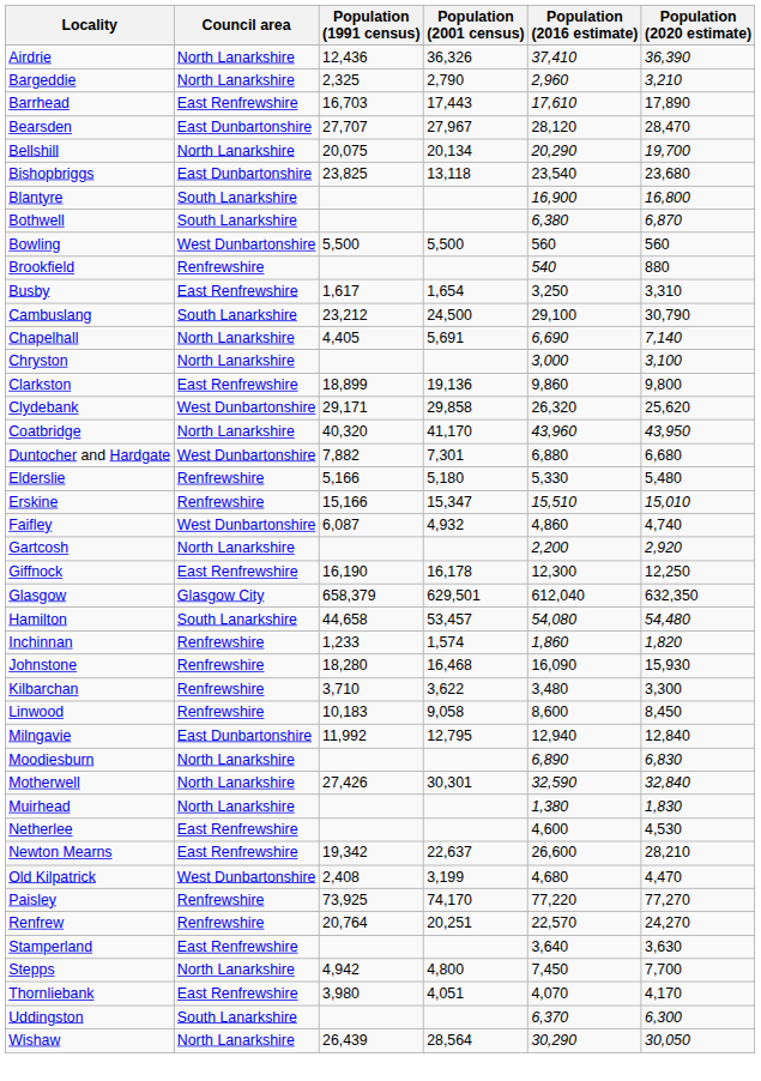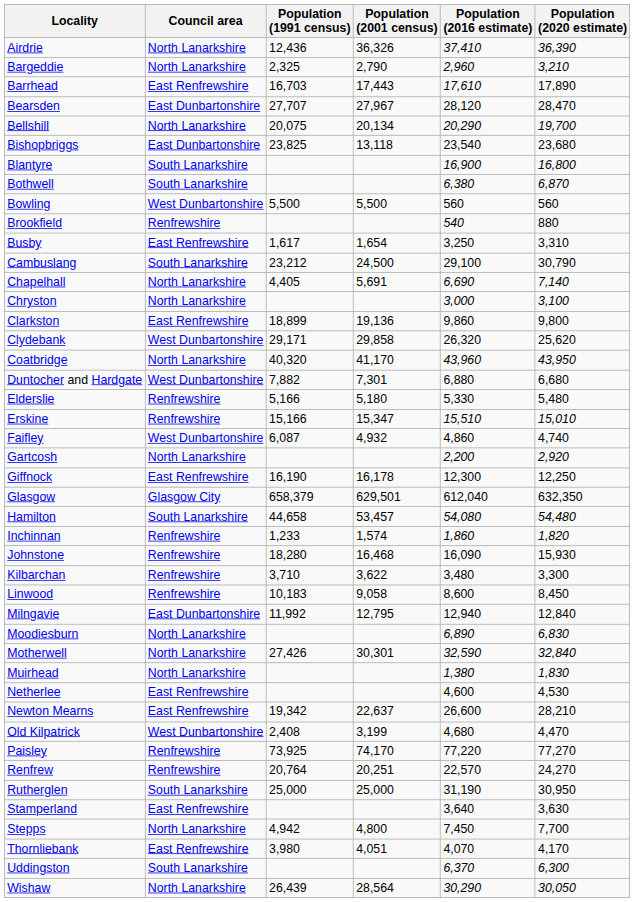 <table class="wikitable sortable">
 <tr>
 <th>Locality</th>
 <th>Council area</th>
 <th>Population<br>(1991 census)</th>
 <th>Population<br>(2001 census)</th>
 <th>Population<br>(2016 estimate)</th>
 <th>Population<br>(2020 estimate)</th>
 </tr>
 <tr>
 <td><a href='#'>Airdrie</a></td>
 <td><a href='#'>North Lanarkshire</a></td>
 <td>12,436</td>
 <td>36,326</td>
 <td><em>37,410</em></td>
 <td><em>36,390</em></td>
 </tr>
 <tr>
 <td><a href='#'>Bargeddie</a></td>
 <td><a href='#'>North Lanarkshire</a></td>
 <td>2,325</td>
 <td>2,790</td>
 <td><em>2,960</em></td>
 <td><em>3,210</em></td>
 </tr>
 <tr>
 <td><a href='#'>Barrhead</a></td>
 <td><a href='#'>East Renfrewshire</a></td>
 <td>16,703</td>
 <td>17,443</td>
 <td><em>17,610</em></td>
 <td>17,890</td>
 </tr>
 <tr>
 <td><a href='#'>Bearsden</a></td>
 <td><a href='#'>East Dunbartonshire</a></td>
 <td>27,707</td>
 <td>27,967</td>
 <td>28,120</td>
 <td>28,470</td>
 </tr>
 <tr>
 <td><a href='#'>Bellshill</a></td>
 <td><a href='#'>North Lanarkshire</a></td>
 <td>20,075</td>
 <td>20,134</td>
 <td><em>20,290</em></td>
 <td><em>19,700</em></td>
 </tr>
 <tr>
 <td><a href='#'>Bishopbriggs</a></td>
 <td><a href='#'>East Dunbartonshire</a></td>
 <td>23,825</td>
 <td>13,118</td>
 <td>23,540</td>
 <td>23,680</td>
 </tr>
 <tr>
 <td><a href='#'>Blantyre</a></td>
 <td><a href='#'>South Lanarkshire</a></td>
 <td></td>
 <td></td>
 <td><em>16,900</em></td>
 <td><em>16,800</em></td>
 </tr>
 <tr>
 <td><a href='#'>Bothwell</a></td>
 <td><a href='#'>South Lanarkshire</a></td>
 <td></td>
 <td></td>
 <td><em>6,380</em></td>
 <td><em>6,870</em></td>
 </tr>
 <tr>
 <td><a href='#'>Bowling</a></td>
 <td><a href='#'>West Dunbartonshire</a></td>
 <td>5,500</td>
 <td>5,500</td>
 <td>560</td>
 <td>560</td>
 </tr>
 <tr>
 <td><a href='#'>Brookfield</a></td>
 <td><a href='#'>Renfrewshire</a></td>
 <td></td>
 <td></td>
 <td><em>540</em></td>
 <td>880</td>
 </tr>
 <tr>
 <td><a href='#'>Busby</a></td>
 <td><a href='#'>East Renfrewshire</a></td>
 <td>1,617</td>
 <td>1,654</td>
 <td>3,250</td>
 <td>3,310</td>
 </tr>
 <tr>
 <td><a href='#'>Cambuslang</a></td>
 <td><a href='#'>South Lanarkshire</a></td>
 <td>23,212</td>
 <td>24,500</td>
 <td>29,100</td>
 <td>30,790</td>
 </tr>
 <tr>
 <td><a href='#'>Chapelhall</a></td>
 <td><a href='#'>North Lanarkshire</a></td>
 <td>4,405</td>
 <td>5,691</td>
 <td><em>6,690</em></td>
 <td><em>7,140</em></td>
 </tr>
 <tr>
 <td><a href='#'>Chryston</a></td>
 <td><a href='#'>North Lanarkshire</a></td>
 <td></td>
 <td></td>
 <td><em>3,000</em></td>
 <td><em>3,100</em></td>
 </tr>
 <tr>
 <td><a href='#'>Clarkston</a></td>
 <td><a href='#'>East Renfrewshire</a></td>
 <td>18,899</td>
 <td>19,136</td>
 <td>9,860</td>
 <td>9,800</td>
 </tr>
 <tr>
 <td><a href='#'>Clydebank</a></td>
 <td><a href='#'>West Dunbartonshire</a></td>
 <td>29,171</td>
 <td>29,858</td>
 <td>26,320</td>
 <td>25,620</td>
 </tr>
 <tr>
 <td><a href='#'>Coatbridge</a></td>
 <td><a href='#'>North Lanarkshire</a></td>
 <td>40,320</td>
 <td>41,170</td>
 <td><em>43,960</em></td>
 <td><em>43,950</em></td>
 </tr>
 <tr>
 <td><a href='#'>Duntocher</a> and <a href='#'>Hardgate</a></td>
 <td><a href='#'>West Dunbartonshire</a></td>
 <td>7,882</td>
 <td>7,301</td>
 <td>6,880</td>
 <td>6,680</td>
 </tr>
 <tr>
 <td><a href='#'>Elderslie</a></td>
 <td><a href='#'>Renfrewshire</a></td>
 <td>5,166</td>
 <td>5,180</td>
 <td>5,330</td>
 <td>5,480</td>
 </tr>
 <tr>
 <td><a href='#'>Erskine</a></td>
 <td><a href='#'>Renfrewshire</a></td>
 <td>15,166</td>
 <td>15,347</td>
 <td><em>15,510</em></td>
 <td><em>15,010</em></td>
 </tr>
 <tr>
 <td><a href='#'>Faifley</a></td>
 <td><a href='#'>West Dunbartonshire</a></td>
 <td>6,087</td>
 <td>4,932</td>
 <td>4,860</td>
 <td>4,740</td>
 </tr>
 <tr>
 <td><a href='#'>Gartcosh</a></td>
 <td><a href='#'>North Lanarkshire</a></td>
 <td></td>
 <td></td>
 <td><em>2,200</em></td>
 <td><em>2,920</em></td>
 </tr>
 <tr>
 <td><a href='#'>Giffnock</a></td>
 <td><a href='#'>East Renfrewshire</a></td>
 <td>16,190</td>
 <td>16,178</td>
 <td>12,300</td>
 <td>12,250</td>
 </tr>
 <tr>
 <td><a href='#'>Glasgow</a></td>
 <td><a href='#'>Glasgow City</a></td>
 <td>658,379</td>
 <td>629,501</td>
 <td>612,040</td>
 <td>632,350</td>
 </tr>
 <tr>
 <td><a href='#'>Hamilton</a></td>
 <td><a href='#'>South Lanarkshire</a></td>
 <td>44,658</td>
 <td>53,457</td>
 <td><em>54,080</em></td>
 <td><em>54,480</em></td>
 </tr>
 <tr>
 <td><a href='#'>Inchinnan</a></td>
 <td><a href='#'>Renfrewshire</a></td>
 <td>1,233</td>
 <td>1,574</td>
 <td><em>1,860</em></td>
 <td><em>1,820</em></td>
 </tr>
 <tr>
 <td><a href='#'>Johnstone</a></td>
 <td><a href='#'>Renfrewshire</a></td>
 <td>18,280</td>
 <td>16,468</td>
 <td>16,090</td>
 <td>15,930</td>
 </tr>
 <tr>
 <td><a href='#'>Kilbarchan</a></td>
 <td><a href='#'>Renfrewshire</a></td>
 <td>3,710</td>
 <td>3,622</td>
 <td>3,480</td>
 <td>3,300</td>
 </tr>
 <tr>
 <td><a href='#'>Linwood</a></td>
 <td><a href='#'>Renfrewshire</a></td>
 <td>10,183</td>
 <td>9,058</td>
 <td>8,600</td>
 <td>8,450</td>
 </tr>
 <tr>
 <td><a href='#'>Milngavie</a></td>
 <td><a href='#'>East Dunbartonshire</a></td>
 <td>11,992</td>
 <td>12,795</td>
 <td>12,940</td>
 <td>12,840</td>
 </tr>
 <tr>
 <td><a href='#'>Moodiesburn</a></td>
 <td><a href='#'>North Lanarkshire</a></td>
 <td></td>
 <td></td>
 <td><em>6,890</em></td>
 <td><em>6,830</em></td>
 </tr>
 <tr>
 <td><a href='#'>Motherwell</a></td>
 <td><a href='#'>North Lanarkshire</a></td>
 <td>27,426</td>
 <td>30,301</td>
 <td><em>32,590</em></td>
 <td><em>32,840</em></td>
 </tr>
 <tr>
 <td><a href='#'>Muirhead</a></td>
 <td><a href='#'>North Lanarkshire</a></td>
 <td></td>
 <td></td>
 <td><em>1,380</em></td>
 <td><em>1,830</em></td>
 </tr>
 <tr>
 <td><a href='#'>Netherlee</a></td>
 <td><a href='#'>East Renfrewshire</a></td>
 <td></td>
 <td></td>
 <td>4,600</td>
 <td>4,530</td>
 </tr>
 <tr>
 <td><a href='#'>Newton Mearns</a></td>
 <td><a href='#'>East Renfrewshire</a></td>
 <td>19,342</td>
 <td>22,637</td>
 <td>26,600</td>
 <td>28,210</td>
 </tr>
 <tr>
 <td><a href='#'>Old Kilpatrick</a></td>
 <td><a href='#'>West Dunbartonshire</a></td>
 <td>2,408</td>
 <td>3,199</td>
 <td>4,680</td>
 <td>4,470</td>
 </tr>
 <tr>
 <td><a href='#'>Paisley</a></td>
 <td><a href='#'>Renfrewshire</a></td>
 <td>73,925</td>
 <td>74,170</td>
 <td>77,220</td>
 <td>77,270</td>
 </tr>
 <tr>
 <td><a href='#'>Renfrew</a></td>
 <td><a href='#'>Renfrewshire</a></td>
 <td>20,764</td>
 <td>20,251</td>
 <td>22,570</td>
 <td>24,270</td>
 </tr>
 <tr>
+<td><a href='#'>Rutherglen</a></td>
+<td><a href='#'>South Lanarkshire</a></td>
+<td>25,000</td>
+<td>25,000</td>
+<td>31,190</td>
+<td>30,950</td>
+</tr>
+<tr>
 <td><a href='#'>Stamperland</a></td>
 <td><a href='#'>East Renfrewshire</a></td>
 <td></td>
 <td></td>
 <td>3,640</td>
 <td>3,630</td>
 </tr>
 <tr>
 <td><a href='#'>Stepps</a></td>
 <td><a href='#'>North Lanarkshire</a></td>
 <td>4,942</td>
 <td>4,800</td>
 <td>7,450</td>
 <td>7,700</td>
 </tr>
 <tr>
 <td><a href='#'>Thornliebank</a></td>
 <td><a href='#'>East Renfrewshire</a></td>
 <td>3,980</td>
 <td>4,051</td>
 <td>4,070</td>
 <td>4,170</td>
 </tr>
 <tr>
 <td><a href='#'>Uddingston</a></td>
 <td><a href='#'>South Lanarkshire</a></td>
 <td></td>
 <td></td>
 <td><em>6,370</em></td>
 <td><em>6,300</em></td>
 </tr>
 <tr>
 <td><a href='#'>Wishaw</a></td>
 <td><a href='#'>North Lanarkshire</a></td>
 <td>26,439</td>
 <td>28,564</td>
 <td><em>30,290</em></td>
 <td><em>30,050</em></td>
 </tr>
 </table>
